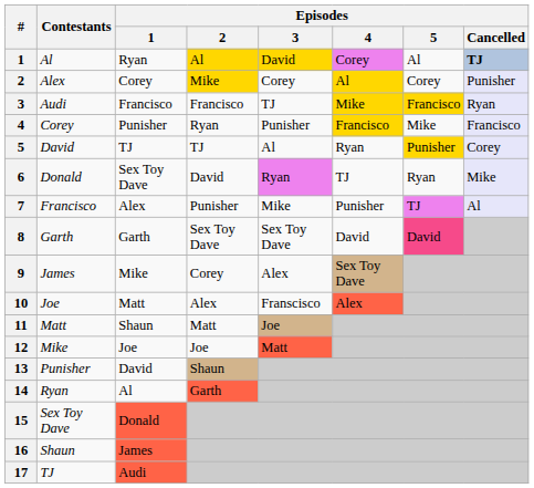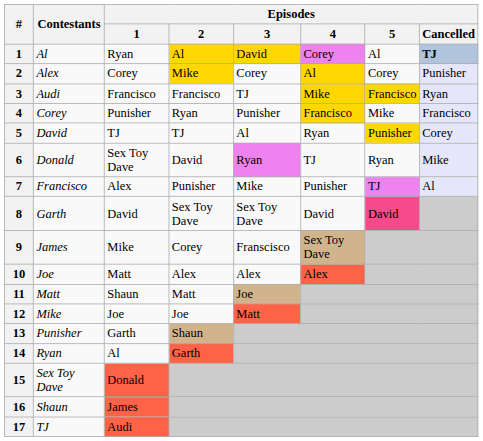 <table class="wikitable">
 <tr>
 <th style="width:30px;" rowspan="2">#</th>
 <th rowspan=2>Contestants</th>
 <th colspan=6>Episodes</th>
 </tr>
 <tr>
 <th>1</th>
 <th>2</th>
 <th>3</th>
 <th>4</th>
 <th>5</th>
 <th>Cancelled</th>
 </tr>
 <tr>
 <th>1</th>
 <td><em>Al</em></td>
 <td>Ryan</td>
 <td style="background:gold;">Al</td>
 <td style="background:gold;">David</td>
 <td style="background:violet;">Corey</td>
 <td>Al</td>
 <td style="background:lightsteelblue;"><strong>TJ</strong></td>
 </tr>
 <tr>
 <th>2</th>
 <td><em>Alex</em></td>
 <td>Corey</td>
 <td style="background:gold;">Mike</td>
 <td>Corey</td>
 <td style="background:gold;">Al</td>
 <td>Corey</td>
 <td style="background:lavender;">Punisher</td>
 </tr>
 <tr>
 <th>3</th>
 <td><em>Audi</em></td>
 <td>Francisco</td>
 <td>Francisco</td>
 <td>TJ</td>
 <td style="background:gold;">Mike</td>
 <td style="background:gold;">Francisco</td>
 <td style="background:lavender;">Ryan</td>
 </tr>
 <tr>
 <th>4</th>
 <td><em>Corey</em></td>
 <td>Punisher</td>
 <td>Ryan</td>
 <td>Punisher</td>
 <td style="background:gold;">Francisco</td>
 <td>Mike</td>
 <td style="background:lavender;">Francisco</td>
 </tr>
 <tr>
 <th>5</th>
 <td><em>David</em></td>
 <td>TJ</td>
 <td>TJ</td>
 <td>Al</td>
 <td>Ryan</td>
 <td style="background:gold;">Punisher</td>
 <td style="background:lavender;">Corey</td>
 </tr>
 <tr>
 <th>6</th>
 <td><em>Donald</em></td>
 <td>Sex Toy Dave</td>
 <td>David</td>
 <td style="background:violet;">Ryan</td>
 <td>TJ</td>
 <td>Ryan</td>
 <td style="background:lavender;">Mike</td>
 </tr>
 <tr>
 <th>7</th>
 <td><em>Francisco</em></td>
 <td>Alex</td>
 <td>Punisher</td>
 <td>Mike</td>
 <td>Punisher</td>
 <td style="background:violet;">TJ</td>
 <td style="background:lavender;">Al</td>
 </tr>
 <tr>
 <th>8</th>
 <td><em>Garth</em></td>
-<td>Garth</td>
+<td>David</td>
 <td>Sex Toy Dave</td>
 <td>Sex Toy Dave</td>
 <td>David</td>
 <td style="background:#F64A8A;">David</td>
 <td style="background:#ccc;" colspan="1"></td>
 </tr>
 <tr>
 <th>9</th>
 <td><em>James</em></td>
 <td>Mike</td>
 <td>Corey</td>
-<td>Alex</td>
+<td>Franscisco</td>
 <td style="background:tan;">Sex Toy Dave</td>
 <td style="background:#ccc;" colspan="2"></td>
 </tr>
 <tr>
 <th>10</th>
 <td><em>Joe</em></td>
 <td>Matt</td>
 <td>Alex</td>
-<td>Franscisco</td>
+<td>Alex</td>
 <td style="background:tomato;">Alex</td>
 <td style="background:#ccc;" colspan="2"></td>
 </tr>
 <tr>
 <th>11</th>
 <td><em>Matt</em></td>
 <td>Shaun</td>
 <td>Matt</td>
 <td style="background:tan;">Joe</td>
 <td style="background:#ccc;" colspan="3"></td>
 </tr>
 <tr>
 <th>12</th>
 <td><em>Mike</em></td>
 <td>Joe</td>
 <td>Joe</td>
 <td style="background:tomato;">Matt</td>
 <td style="background:#ccc;" colspan="3"></td>
 </tr>
 <tr>
 <th>13</th>
 <td><em>Punisher</em></td>
-<td>David</td>
+<td>Garth</td>
 <td style="background:tan;">Shaun</td>
 <td style="background:#ccc;" colspan="4"></td>
 </tr>
 <tr>
 <th>14</th>
 <td><em>Ryan</em></td>
 <td>Al</td>
 <td style="background:tomato;">Garth</td>
 <td style="background:#ccc;" colspan="4"></td>
 </tr>
 <tr>
 <th>15</th>
 <td><em>Sex Toy Dave</em></td>
 <td style="background:tomato;">Donald</td>
 <td style="background:#ccc;" colspan="5"></td>
 </tr>
 <tr>
 <th>16</th>
 <td><em>Shaun</em></td>
 <td style="background:tomato;">James</td>
 <td style="background:#ccc;" colspan="5"></td>
 </tr>
 <tr>
 <th>17</th>
 <td><em>TJ</em></td>
 <td style="background:tomato;">Audi</td>
 <td style="background:#ccc;" colspan="5"></td>
 </tr>
 </table>
